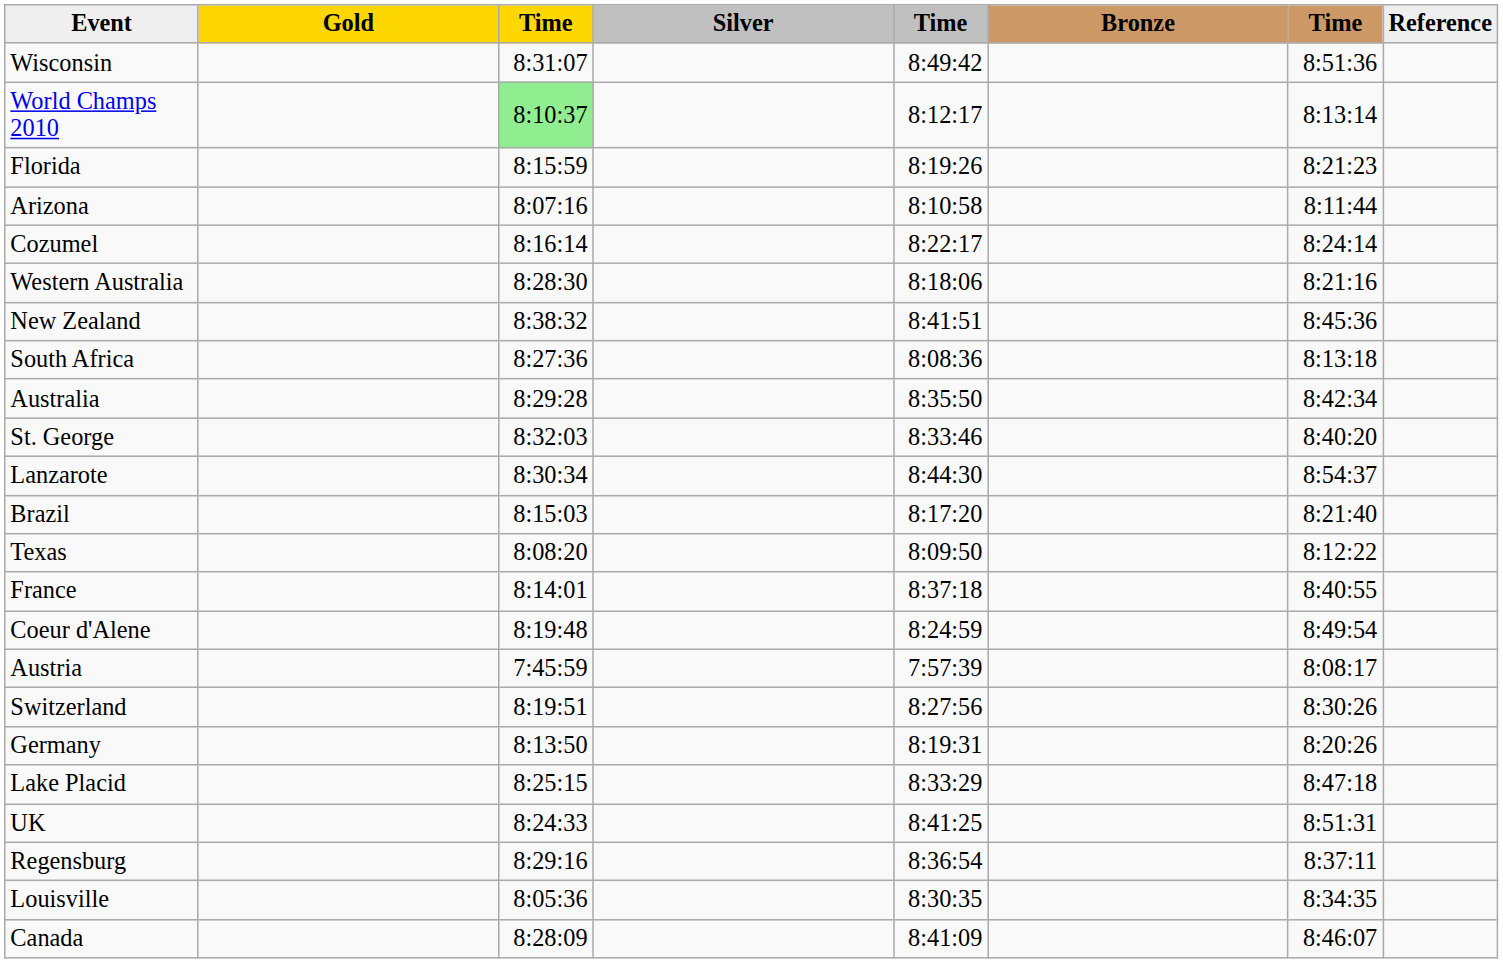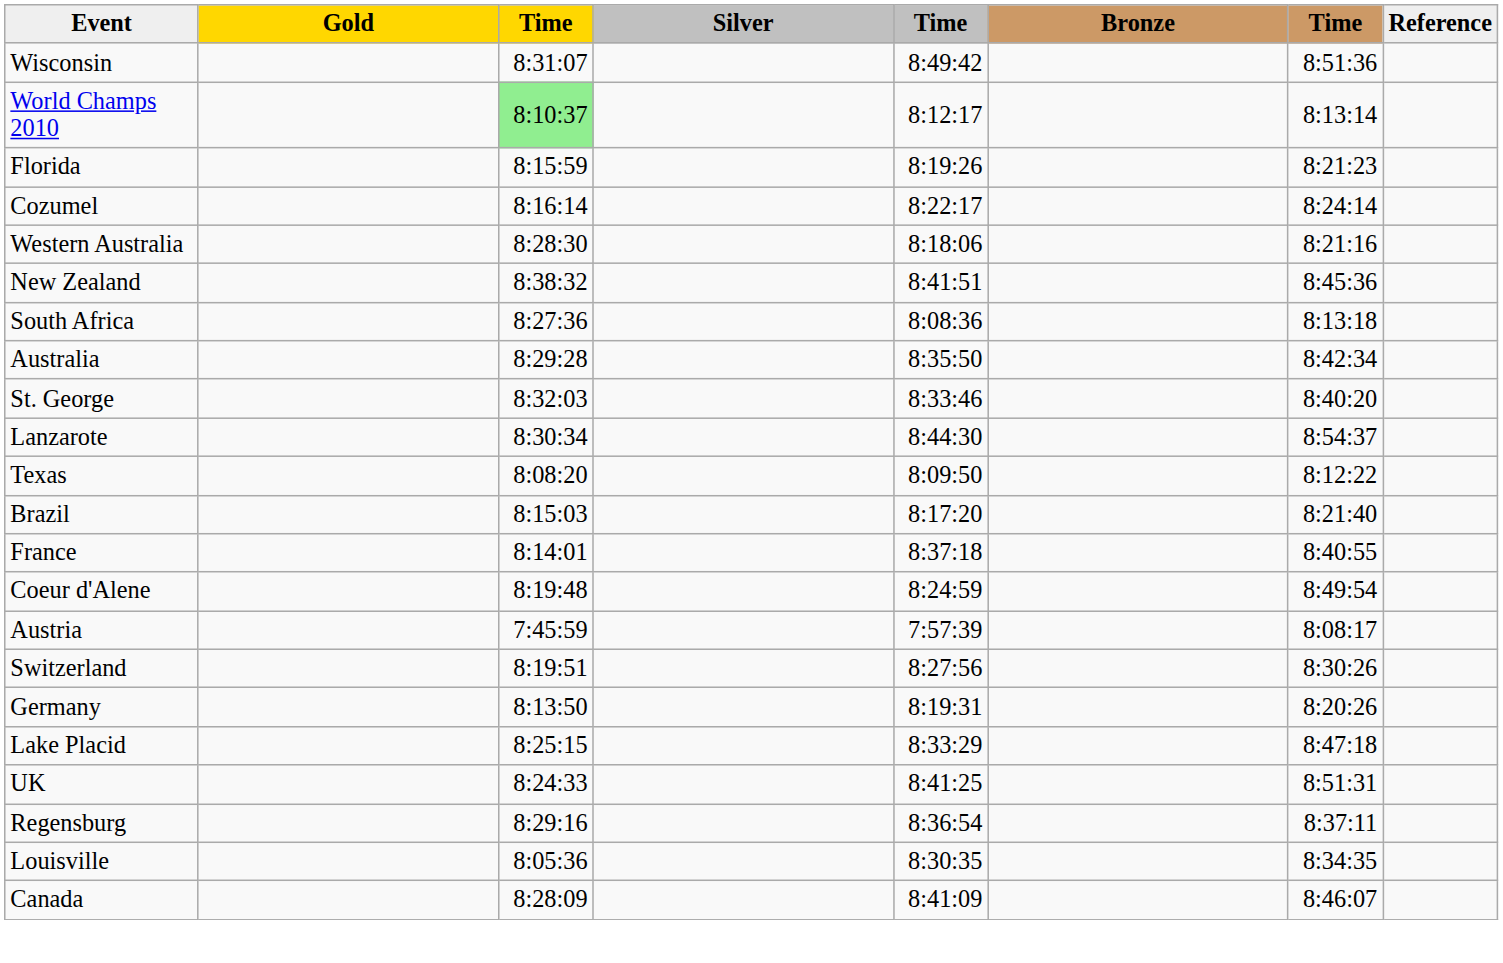 <table class="wikitable sortable">
 <tr align="center">
 <td width="120" bgcolor="efefef"><strong>Event</strong></td>
 <td width="190" bgcolor="gold"><strong>Gold</strong></td>
 <td width="55" bgcolor="gold"><strong>Time</strong></td>
 <td width="190" bgcolor="silver"><strong>Silver</strong></td>
 <td width="55" bgcolor="silver"><strong>Time</strong></td>
 <td width="190" bgcolor="cc9966"><strong>Bronze</strong></td>
 <td width="55" bgcolor="cc9966"><strong>Time</strong></td>
 <td class="unsortable" bgcolor="efefef"><strong>Reference</strong></td>
 </tr>
 <tr>
 <td>Wisconsin</td>
 <td></td>
 <td align="right">8:31:07</td>
 <td></td>
 <td align="right">8:49:42</td>
 <td></td>
 <td align="right">8:51:36</td>
 <td></td>
 </tr>
 <tr>
 <td><a href='#'>World Champs 2010</a></td>
 <td></td>
 <td align="right" style="background: lightgreen;">8:10:37</td>
 <td></td>
 <td align="right">8:12:17</td>
 <td></td>
 <td align="right">8:13:14</td>
 <td></td>
 </tr>
 <tr>
 <td>Florida</td>
 <td></td>
 <td align="right">8:15:59</td>
 <td></td>
 <td align="right">8:19:26</td>
 <td></td>
 <td align="right">8:21:23</td>
-<td></td>
-</tr>
-<tr>
-<td>Arizona</td>
-<td></td>
-<td align="right">8:07:16</td>
-<td></td>
-<td align="right">8:10:58</td>
-<td></td>
-<td align="right">8:11:44</td>
 <td></td>
 </tr>
 <tr>
 <td>Cozumel</td>
 <td></td>
 <td align="right">8:16:14</td>
 <td></td>
 <td align="right">8:22:17</td>
 <td></td>
 <td align="right">8:24:14</td>
 <td></td>
 </tr>
 <tr>
 <td>Western Australia</td>
 <td></td>
 <td align="right">8:28:30</td>
 <td></td>
 <td align="right">8:18:06</td>
 <td></td>
 <td align="right">8:21:16</td>
 <td></td>
 </tr>
 <tr>
 <td>New Zealand</td>
 <td></td>
 <td align="right">8:38:32</td>
 <td></td>
 <td align="right">8:41:51</td>
 <td></td>
 <td align="right">8:45:36</td>
 <td></td>
 </tr>
 <tr>
 <td>South Africa</td>
 <td></td>
 <td align="right">8:27:36</td>
 <td></td>
 <td align="right">8:08:36</td>
 <td></td>
 <td align="right">8:13:18</td>
 <td></td>
 </tr>
 <tr>
 <td>Australia</td>
 <td></td>
 <td align="right">8:29:28</td>
 <td></td>
 <td align="right">8:35:50</td>
 <td></td>
 <td align="right">8:42:34</td>
 <td></td>
 </tr>
 <tr>
 <td>St. George</td>
 <td></td>
 <td align="right">8:32:03</td>
 <td></td>
 <td align="right">8:33:46</td>
 <td></td>
 <td align="right">8:40:20</td>
 <td></td>
 </tr>
 <tr>
 <td>Lanzarote</td>
 <td></td>
 <td align="right">8:30:34</td>
 <td></td>
 <td align="right">8:44:30</td>
 <td></td>
 <td align="right">8:54:37</td>
 <td></td>
 </tr>
 <tr>
+<td>Texas</td>
+<td></td>
+<td align="right">8:08:20</td>
+<td></td>
+<td align="right">8:09:50</td>
+<td></td>
+<td align="right">8:12:22</td>
+<td></td>
+</tr>
+<tr>
 <td>Brazil</td>
 <td></td>
 <td align="right">8:15:03</td>
 <td></td>
 <td align="right">8:17:20</td>
 <td></td>
 <td align="right">8:21:40</td>
-<td></td>
-</tr>
-<tr>
-<td>Texas</td>
-<td></td>
-<td align="right">8:08:20</td>
-<td></td>
-<td align="right">8:09:50</td>
-<td></td>
-<td align="right">8:12:22</td>
 <td></td>
 </tr>
 <tr>
 <td>France</td>
 <td></td>
 <td align="right">8:14:01</td>
 <td></td>
 <td align="right">8:37:18</td>
 <td></td>
 <td align="right">8:40:55</td>
 <td></td>
 </tr>
 <tr>
 <td>Coeur d'Alene</td>
 <td></td>
 <td align="right">8:19:48</td>
 <td></td>
 <td align="right">8:24:59</td>
 <td></td>
 <td align="right">8:49:54</td>
 <td></td>
 </tr>
 <tr>
 <td>Austria</td>
 <td></td>
 <td align="right">7:45:59</td>
 <td></td>
 <td align="right">7:57:39</td>
 <td></td>
 <td align="right">8:08:17</td>
 <td></td>
 </tr>
 <tr>
 <td>Switzerland</td>
 <td></td>
 <td align="right">8:19:51</td>
 <td></td>
 <td align="right">8:27:56</td>
 <td></td>
 <td align="right">8:30:26</td>
 <td></td>
 </tr>
 <tr>
 <td>Germany</td>
 <td></td>
 <td align="right">8:13:50</td>
 <td></td>
 <td align="right">8:19:31</td>
 <td></td>
 <td align="right">8:20:26</td>
 <td></td>
 </tr>
 <tr>
 <td>Lake Placid</td>
 <td></td>
 <td align="right">8:25:15</td>
 <td></td>
 <td align="right">8:33:29</td>
 <td></td>
 <td align="right">8:47:18</td>
 <td></td>
 </tr>
 <tr>
 <td>UK</td>
 <td></td>
 <td align="right">8:24:33</td>
 <td></td>
 <td align="right">8:41:25</td>
 <td></td>
 <td align="right">8:51:31</td>
 <td></td>
 </tr>
 <tr>
 <td>Regensburg</td>
 <td></td>
 <td align="right">8:29:16</td>
 <td></td>
 <td align="right">8:36:54</td>
 <td></td>
 <td align="right">8:37:11</td>
 <td></td>
 </tr>
 <tr>
 <td>Louisville</td>
 <td></td>
 <td align="right">8:05:36</td>
 <td></td>
 <td align="right">8:30:35</td>
 <td></td>
 <td align="right">8:34:35</td>
 <td></td>
 </tr>
 <tr>
 <td>Canada</td>
 <td></td>
 <td align="right">8:28:09</td>
 <td></td>
 <td align="right">8:41:09</td>
 <td></td>
 <td align="right">8:46:07</td>
 <td></td>
 </tr>
 </table>
